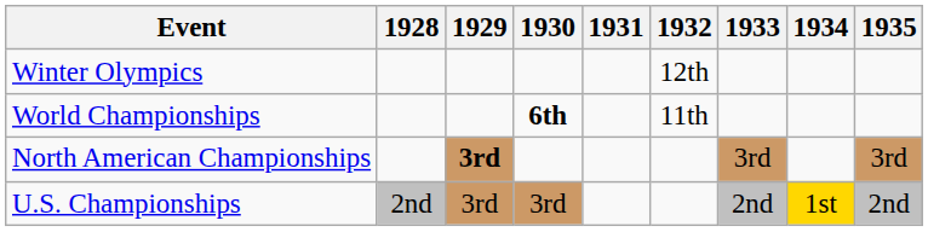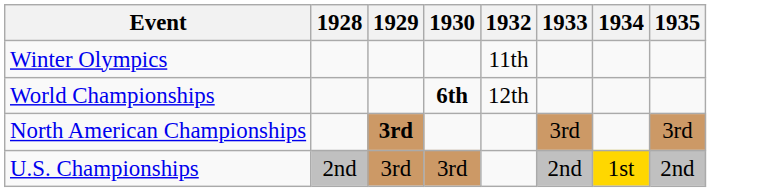 <table class="wikitable">
 <tr>
 <th>Event</th>
 <th>1928</th>
 <th>1929</th>
 <th>1930</th>
-<th>1931</th>
 <th>1932</th>
 <th>1933</th>
 <th>1934</th>
 <th>1935</th>
 </tr>
 <tr>
 <td><a href='#'>Winter Olympics</a></td>
 <td></td>
 <td></td>
 <td></td>
-<td></td>
-<td align="center">12th</td>
+<td align="center">11th</td>
 <td></td>
 <td></td>
 <td></td>
 </tr>
 <tr>
 <td><a href='#'>World Championships</a></td>
 <td></td>
 <td></td>
 <td align="center"><strong>6th</strong></td>
-<td></td>
-<td align="center">11th</td>
+<td align="center">12th</td>
 <td></td>
 <td></td>
 <td></td>
 </tr>
 <tr>
 <td><a href='#'>North American Championships</a></td>
 <td></td>
 <td align="center" bgcolor="cc9966"><strong>3rd</strong></td>
-<td></td>
 <td></td>
 <td></td>
 <td align="center" bgcolor="cc9966">3rd</td>
 <td></td>
 <td align="center" bgcolor="cc9966">3rd</td>
 </tr>
 <tr>
 <td><a href='#'>U.S. Championships</a></td>
 <td align="center" bgcolor="silver">2nd</td>
 <td align="center" bgcolor="cc9966">3rd</td>
 <td align="center" bgcolor="cc9966">3rd</td>
 <td></td>
-<td></td>
 <td align="center" bgcolor="silver">2nd</td>
 <td align="center" bgcolor="gold">1st</td>
 <td align="center" bgcolor="silver">2nd</td>
 </tr>
 </table>
